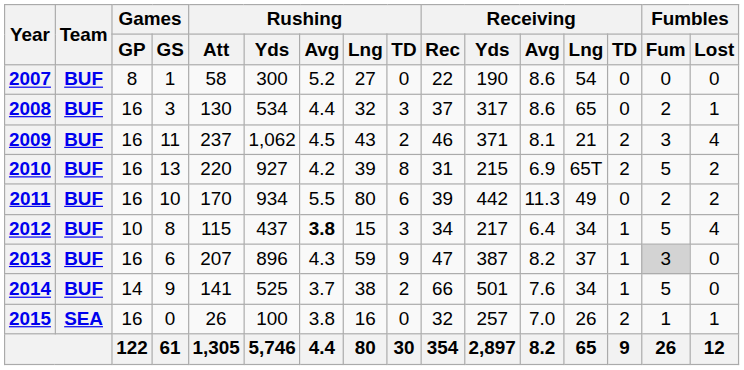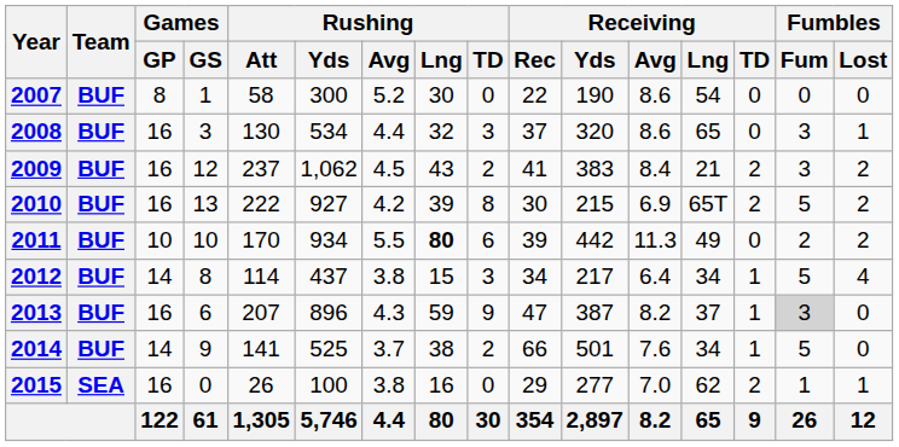 <table class=wikitable style="text-align:center;">
 <tr>
 <th rowspan="2">Year</th>
 <th rowspan="2">Team</th>
 <th colspan="2">Games</th>
 <th colspan="5">Rushing</th>
 <th colspan="5">Receiving</th>
 <th colspan="2">Fumbles</th>
 </tr>
 <tr>
 <th>GP</th>
 <th>GS</th>
 <th>Att</th>
 <th>Yds</th>
 <th>Avg</th>
 <th>Lng</th>
 <th>TD</th>
 <th>Rec</th>
 <th>Yds</th>
 <th>Avg</th>
 <th>Lng</th>
 <th>TD</th>
 <th>Fum</th>
 <th>Lost</th>
 </tr>
 <tr>
 <th><a href='#'>2007</a></th>
 <th><a href='#'>BUF</a></th>
 <td>8</td>
 <td>1</td>
 <td>58</td>
 <td>300</td>
 <td>5.2</td>
-<td>27</td>
+<td>30</td>
 <td>0</td>
 <td>22</td>
 <td>190</td>
 <td>8.6</td>
 <td>54</td>
 <td>0</td>
 <td>0</td>
 <td>0</td>
 </tr>
 <tr>
 <th><a href='#'>2008</a></th>
 <th><a href='#'>BUF</a></th>
 <td>16</td>
 <td>3</td>
 <td>130</td>
 <td>534</td>
 <td>4.4</td>
 <td>32</td>
 <td>3</td>
 <td>37</td>
-<td>317</td>
+<td>320</td>
 <td>8.6</td>
 <td>65</td>
 <td>0</td>
-<td>2</td>
+<td>3</td>
 <td>1</td>
 </tr>
 <tr>
 <th><a href='#'>2009</a></th>
 <th><a href='#'>BUF</a></th>
 <td>16</td>
-<td>11</td>
+<td>12</td>
 <td>237</td>
 <td>1,062</td>
 <td>4.5</td>
 <td>43</td>
 <td>2</td>
-<td>46</td>
-<td>371</td>
-<td>8.1</td>
+<td>41</td>
+<td>383</td>
+<td>8.4</td>
 <td>21</td>
 <td>2</td>
 <td>3</td>
-<td>4</td>
+<td>2</td>
 </tr>
 <tr>
 <th><a href='#'>2010</a></th>
 <th><a href='#'>BUF</a></th>
 <td>16</td>
 <td>13</td>
-<td>220</td>
+<td>222</td>
 <td>927</td>
 <td>4.2</td>
 <td>39</td>
 <td>8</td>
-<td>31</td>
+<td>30</td>
 <td>215</td>
 <td>6.9</td>
 <td>65T</td>
 <td>2</td>
 <td>5</td>
 <td>2</td>
 </tr>
 <tr>
 <th><a href='#'>2011</a></th>
 <th><a href='#'>BUF</a></th>
-<td>16</td>
+<td>10</td>
 <td>10</td>
 <td>170</td>
 <td>934</td>
 <td>5.5</td>
-<td>80</td>
+<td><strong>80</strong></td>
 <td>6</td>
 <td>39</td>
 <td>442</td>
 <td>11.3</td>
 <td>49</td>
 <td>0</td>
 <td>2</td>
 <td>2</td>
 </tr>
 <tr>
 <th><a href='#'>2012</a></th>
 <th><a href='#'>BUF</a></th>
-<td>10</td>
+<td>14</td>
 <td>8</td>
-<td>115</td>
+<td>114</td>
 <td>437</td>
-<td><strong>3.8</strong></td>
+<td>3.8</td>
 <td>15</td>
 <td>3</td>
 <td>34</td>
 <td>217</td>
 <td>6.4</td>
 <td>34</td>
 <td>1</td>
 <td>5</td>
 <td>4</td>
 </tr>
 <tr>
 <th><a href='#'>2013</a></th>
 <th><a href='#'>BUF</a></th>
 <td>16</td>
 <td>6</td>
 <td>207</td>
 <td>896</td>
 <td>4.3</td>
 <td>59</td>
 <td>9</td>
 <td>47</td>
 <td>387</td>
 <td>8.2</td>
 <td>37</td>
 <td>1</td>
 <td style="background: lightgrey;">3</td>
 <td>0</td>
 </tr>
 <tr>
 <th><a href='#'>2014</a></th>
 <th><a href='#'>BUF</a></th>
 <td>14</td>
 <td>9</td>
 <td>141</td>
 <td>525</td>
 <td>3.7</td>
 <td>38</td>
 <td>2</td>
 <td>66</td>
 <td>501</td>
 <td>7.6</td>
 <td>34</td>
 <td>1</td>
 <td>5</td>
 <td>0</td>
 </tr>
 <tr>
 <th><a href='#'>2015</a></th>
 <th><a href='#'>SEA</a></th>
 <td>16</td>
 <td>0</td>
 <td>26</td>
 <td>100</td>
 <td>3.8</td>
 <td>16</td>
 <td>0</td>
-<td>32</td>
-<td>257</td>
+<td>29</td>
+<td>277</td>
 <td>7.0</td>
-<td>26</td>
+<td>62</td>
 <td>2</td>
 <td>1</td>
 <td>1</td>
 </tr>
 <tr>
 <th colspan="2"></th>
 <th>122</th>
 <th>61</th>
 <th>1,305</th>
 <th>5,746</th>
 <th>4.4</th>
 <th>80</th>
 <th>30</th>
 <th>354</th>
 <th>2,897</th>
 <th>8.2</th>
 <th>65</th>
 <th>9</th>
 <th>26</th>
 <th>12</th>
 </tr>
 </table>
